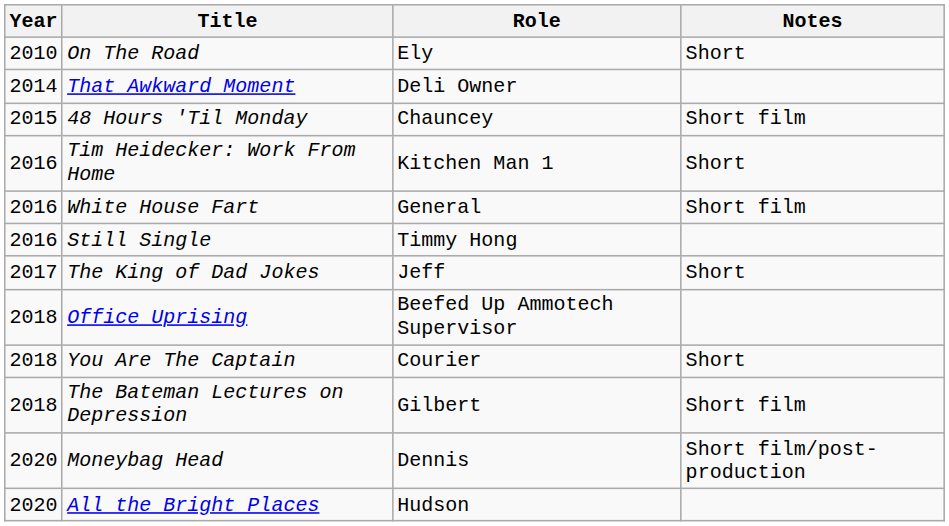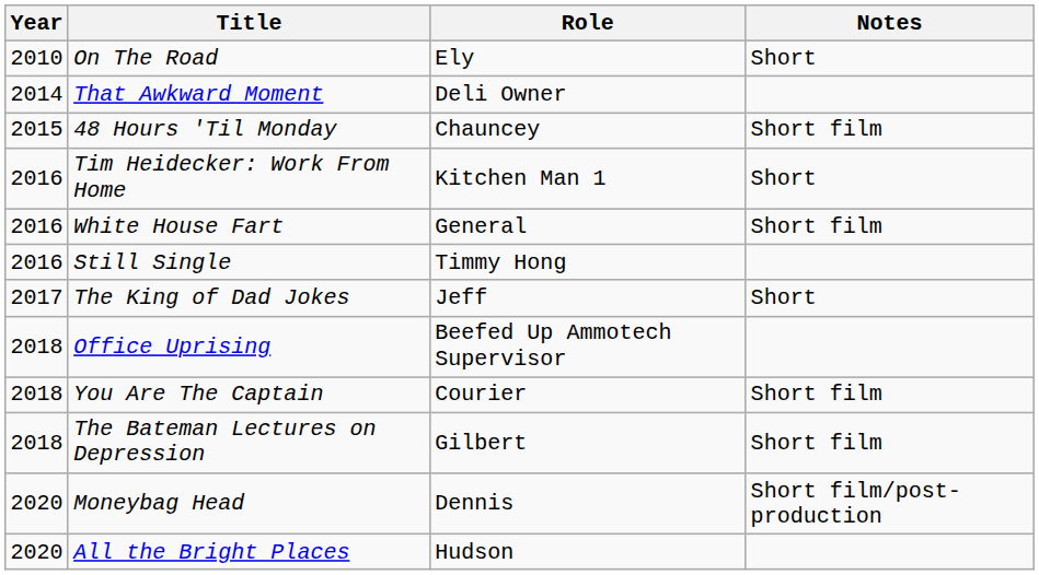 <table class="wikitable">
 <tr>
 <th>Year</th>
 <th>Title</th>
 <th>Role</th>
 <th>Notes</th>
 </tr>
 <tr>
 <td>2010</td>
 <td><em>On The Road</em></td>
 <td>Ely</td>
 <td>Short</td>
 </tr>
 <tr>
 <td>2014</td>
 <td><em><a href='#'>That Awkward Moment</a></em></td>
 <td>Deli Owner</td>
 <td></td>
 </tr>
 <tr>
 <td>2015</td>
 <td><em>48 Hours 'Til Monday</em></td>
 <td>Chauncey</td>
 <td>Short film</td>
 </tr>
 <tr>
 <td>2016</td>
 <td><em>Tim Heidecker: Work From Home</em></td>
 <td>Kitchen Man 1</td>
 <td>Short</td>
 </tr>
 <tr>
 <td>2016</td>
 <td><em>White House Fart</em></td>
 <td>General</td>
 <td>Short film</td>
 </tr>
 <tr>
 <td>2016</td>
 <td><em>Still Single</em></td>
 <td>Timmy Hong</td>
 <td></td>
 </tr>
 <tr>
 <td>2017</td>
 <td><em>The King of Dad Jokes</em></td>
 <td>Jeff</td>
 <td>Short</td>
 </tr>
 <tr>
 <td>2018</td>
 <td><em><a href='#'>Office Uprising</a></em></td>
 <td>Beefed Up Ammotech Supervisor</td>
 <td></td>
 </tr>
 <tr>
 <td>2018</td>
 <td><em>You Are The Captain</em></td>
 <td>Courier</td>
-<td>Short</td>
+<td>Short film</td>
 </tr>
 <tr>
 <td>2018</td>
 <td><em>The Bateman Lectures on Depression</em></td>
 <td>Gilbert</td>
 <td>Short film</td>
 </tr>
 <tr>
 <td>2020</td>
 <td><em>Moneybag Head</em></td>
 <td>Dennis</td>
 <td>Short film/post-production</td>
 </tr>
 <tr>
 <td>2020</td>
 <td><a href='#'><em>All the Bright Places</em></a></td>
 <td>Hudson</td>
 <td></td>
 </tr>
 </table>
